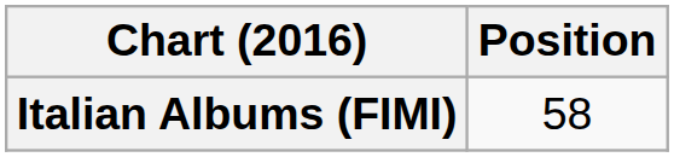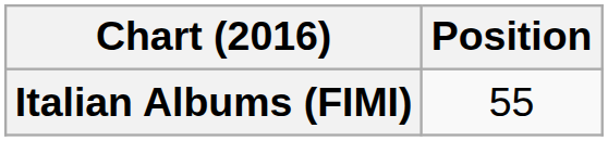 <table class="wikitable sortable plainrowheaders" style="text-align:center">
 <tr>
 <th scope="col">Chart (2016)</th>
 <th scope="col">Position</th>
 </tr>
 <tr>
 <th scope="row">Italian Albums (FIMI)</th>
-<td>58</td>
+<td>55</td>
 </tr>
 </table>
